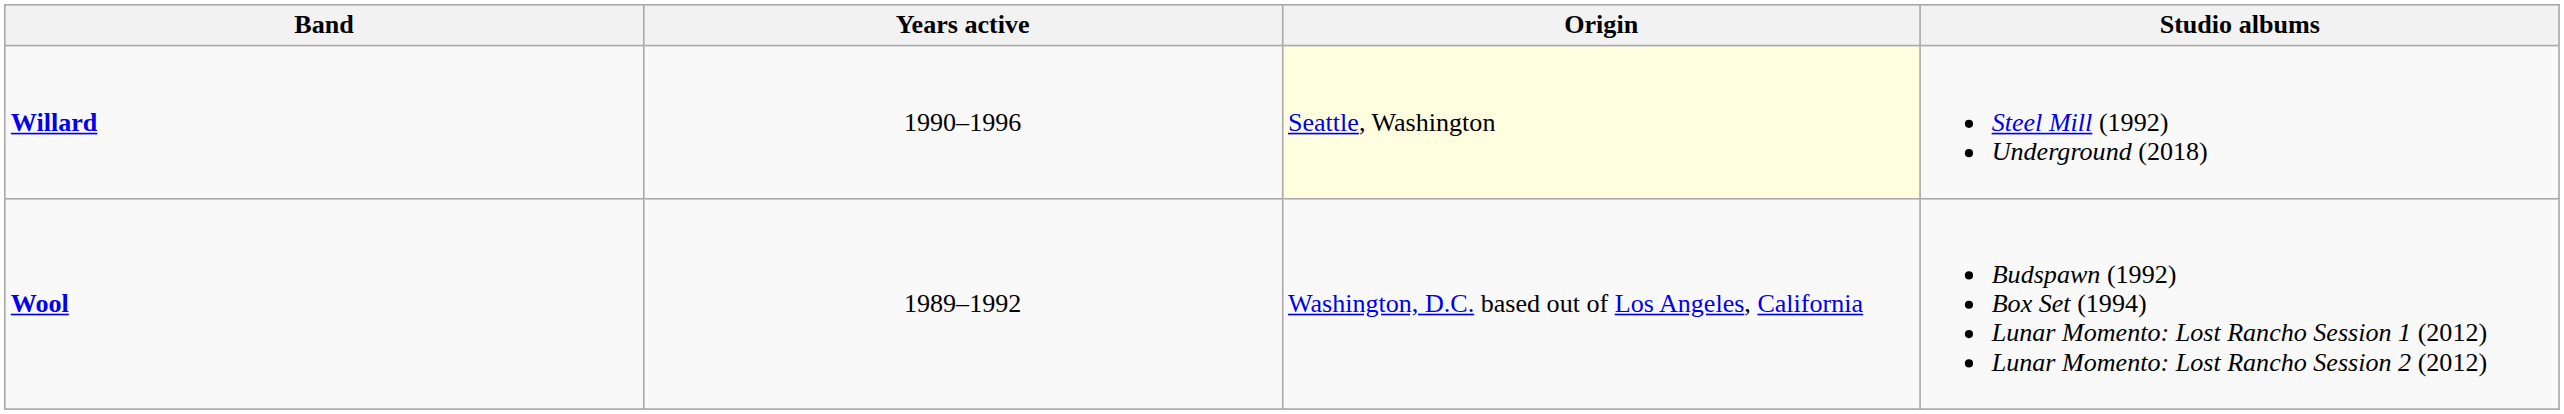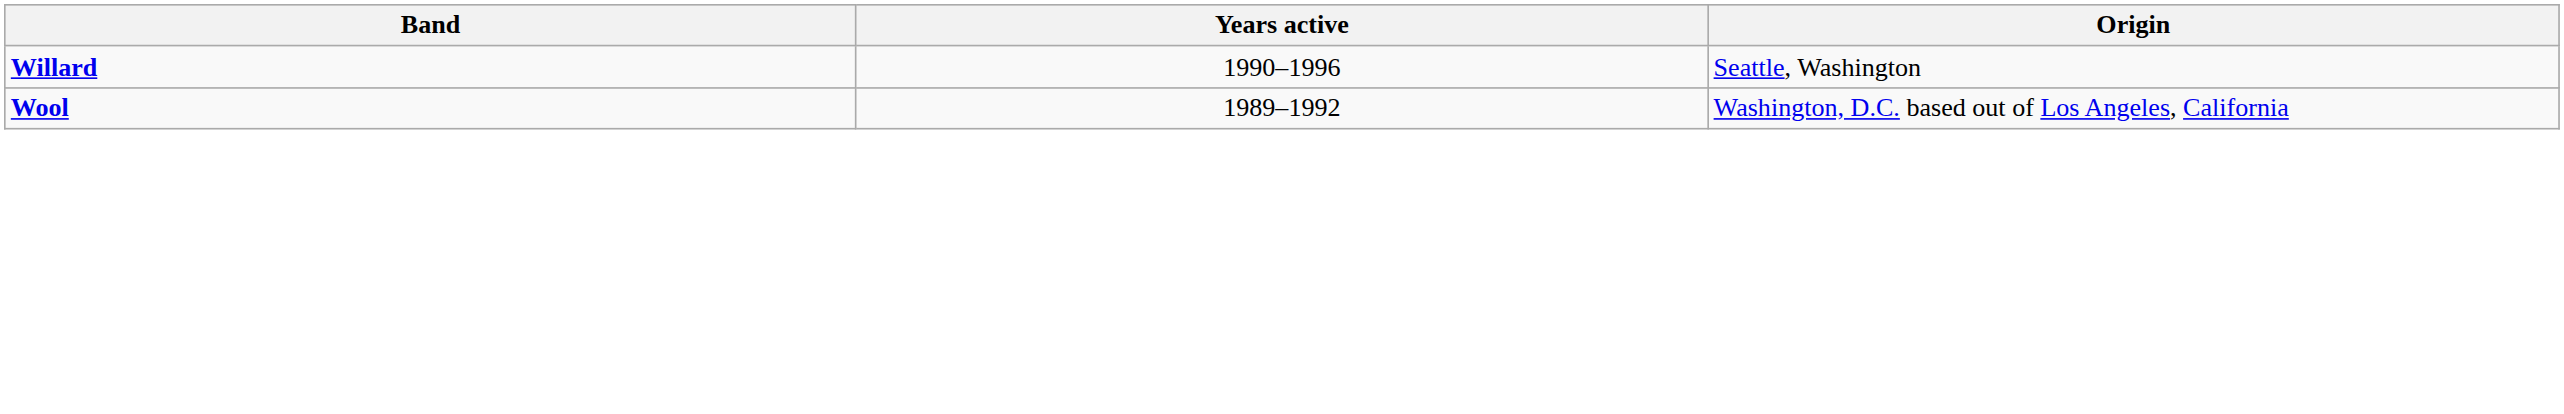 <table class="wikitable sortable">
 <tr>
 <th style="width:15%;">Band</th>
 <th style="width:15%;">Years active</th>
 <th style="width:15%;">Origin</th>
-<th style="width:15%;">Studio albums</th>
 </tr>
 <tr>
 <td><strong><a href='#'>Willard</a></strong></td>
 <td style="text-align:center;">1990–1996</td>
-<td style="background: lightyellow;"><a href='#'>Seattle</a>, Washington</td>
-<td><br><ul><li><em><a href='#'>Steel Mill</a></em> (1992)</li><li><em>Underground</em> (2018)</li></ul></td>
+<td><a href='#'>Seattle</a>, Washington</td>
 </tr>
 <tr>
 <td><strong><a href='#'>Wool</a></strong></td>
 <td style="text-align:center;">1989–1992</td>
 <td><a href='#'>Washington, D.C.</a> based out of <a href='#'>Los Angeles</a>, <a href='#'>California</a></td>
-<td><br><ul><li><em>Budspawn</em> (1992)</li><li><em>Box Set</em> (1994)</li><li><em>Lunar Momento: Lost Rancho Session 1</em> (2012)</li><li><em>Lunar Momento: Lost Rancho Session 2</em> (2012)</li></ul></td>
 </tr>
 </table>
